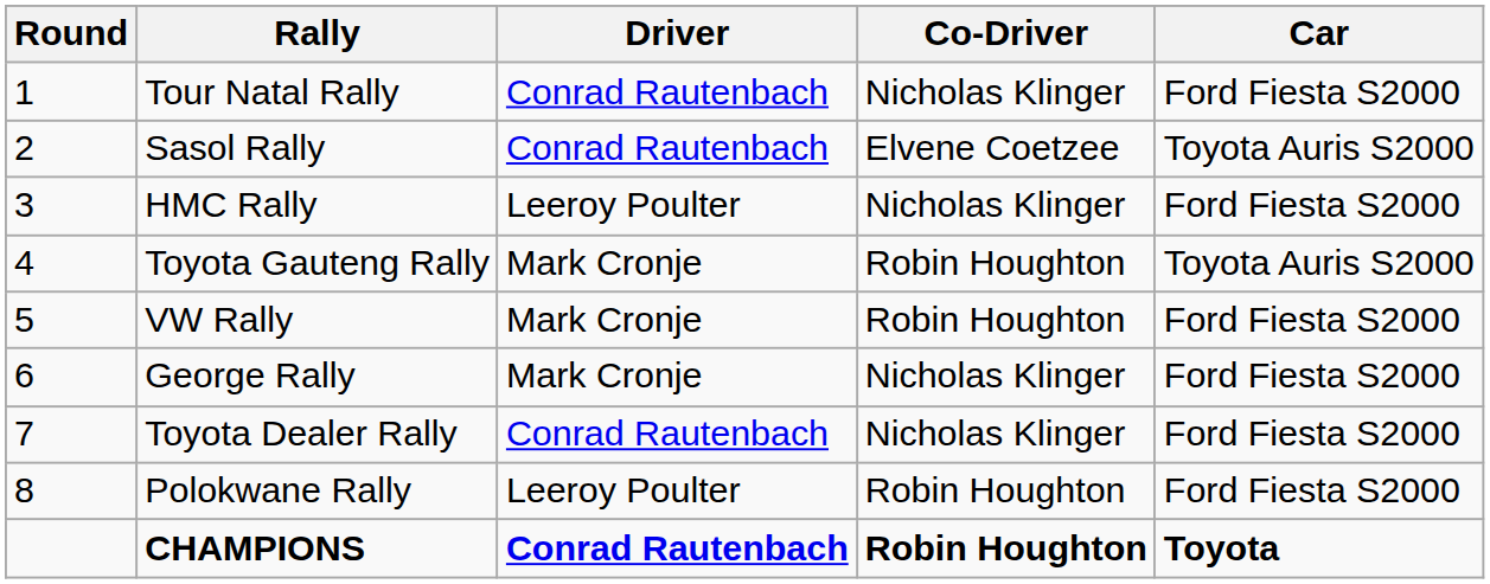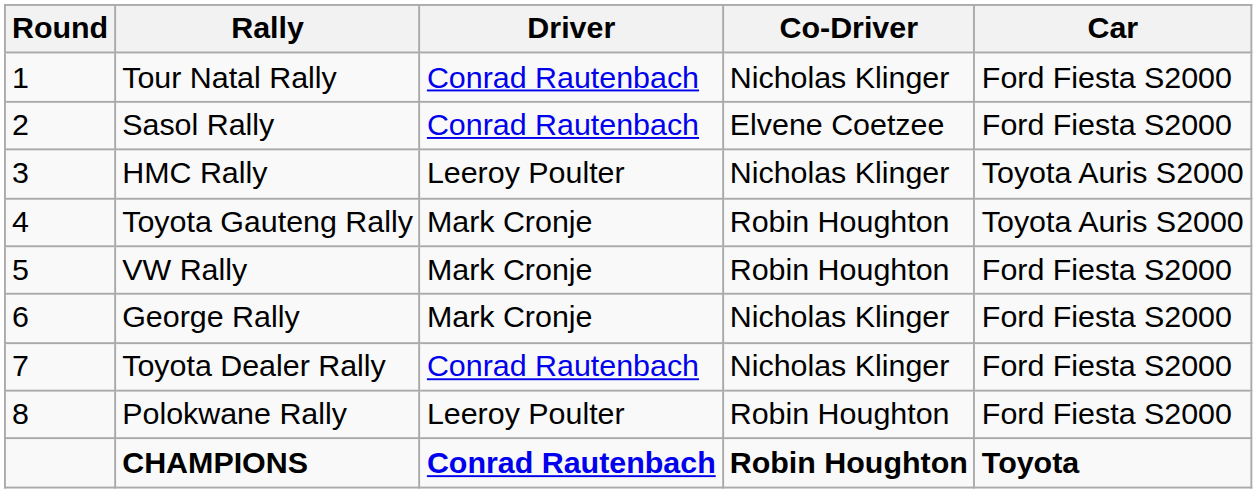 <table class="wikitable">
 <tr>
 <th>Round</th>
 <th>Rally</th>
 <th>Driver</th>
 <th>Co-Driver</th>
 <th>Car</th>
 </tr>
 <tr>
 <td>1</td>
 <td>Tour Natal Rally</td>
 <td><a href='#'>Conrad Rautenbach</a></td>
 <td>Nicholas Klinger</td>
 <td>Ford Fiesta S2000</td>
 </tr>
 <tr>
 <td>2</td>
 <td>Sasol Rally</td>
 <td><a href='#'>Conrad Rautenbach</a></td>
 <td>Elvene Coetzee</td>
-<td>Toyota Auris S2000</td>
+<td>Ford Fiesta S2000</td>
 </tr>
 <tr>
 <td>3</td>
 <td>HMC Rally</td>
 <td>Leeroy Poulter</td>
 <td>Nicholas Klinger</td>
-<td>Ford Fiesta S2000</td>
+<td>Toyota Auris S2000</td>
 </tr>
 <tr>
 <td>4</td>
 <td>Toyota Gauteng Rally</td>
 <td>Mark Cronje</td>
 <td>Robin Houghton</td>
 <td>Toyota Auris S2000</td>
 </tr>
 <tr>
 <td>5</td>
 <td>VW Rally</td>
 <td>Mark Cronje</td>
 <td>Robin Houghton</td>
 <td>Ford Fiesta S2000</td>
 </tr>
 <tr>
 <td>6</td>
 <td>George Rally</td>
 <td>Mark Cronje</td>
 <td>Nicholas Klinger</td>
 <td>Ford Fiesta S2000</td>
 </tr>
 <tr>
 <td>7</td>
 <td>Toyota Dealer Rally</td>
 <td><a href='#'>Conrad Rautenbach</a></td>
 <td>Nicholas Klinger</td>
 <td>Ford Fiesta S2000</td>
 </tr>
 <tr>
 <td>8</td>
 <td>Polokwane Rally</td>
 <td>Leeroy Poulter</td>
 <td>Robin Houghton</td>
 <td>Ford Fiesta S2000</td>
 </tr>
 <tr>
 <td></td>
 <td><strong>CHAMPIONS</strong></td>
 <td><strong><a href='#'>Conrad Rautenbach</a></strong></td>
 <td><strong>Robin Houghton</strong></td>
 <td><strong>Toyota</strong></td>
 </tr>
 </table>
